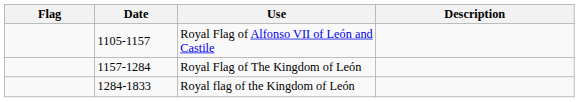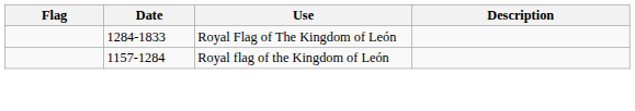 <table class="wikitable">
 <tr>
 <th width="110">Flag</th>
 <th width="100">Date</th>
 <th width="250">Use</th>
 <th width="250">Description</th>
 </tr>
 <tr>
 <td></td>
-<td>1105-1157</td>
-<td>Royal Flag of <a href='#'>Alfonso VII of León and Castile</a></td>
+<td>1284-1833</td>
+<td>Royal Flag of The Kingdom of León</td>
 <td></td>
 </tr>
 <tr>
 <td></td>
 <td>1157-1284</td>
-<td>Royal Flag of The Kingdom of León</td>
-<td></td>
-</tr>
-<tr>
-<td></td>
-<td>1284-1833</td>
 <td>Royal flag of the Kingdom of León</td>
 <td></td>
 </tr>
 </table>
